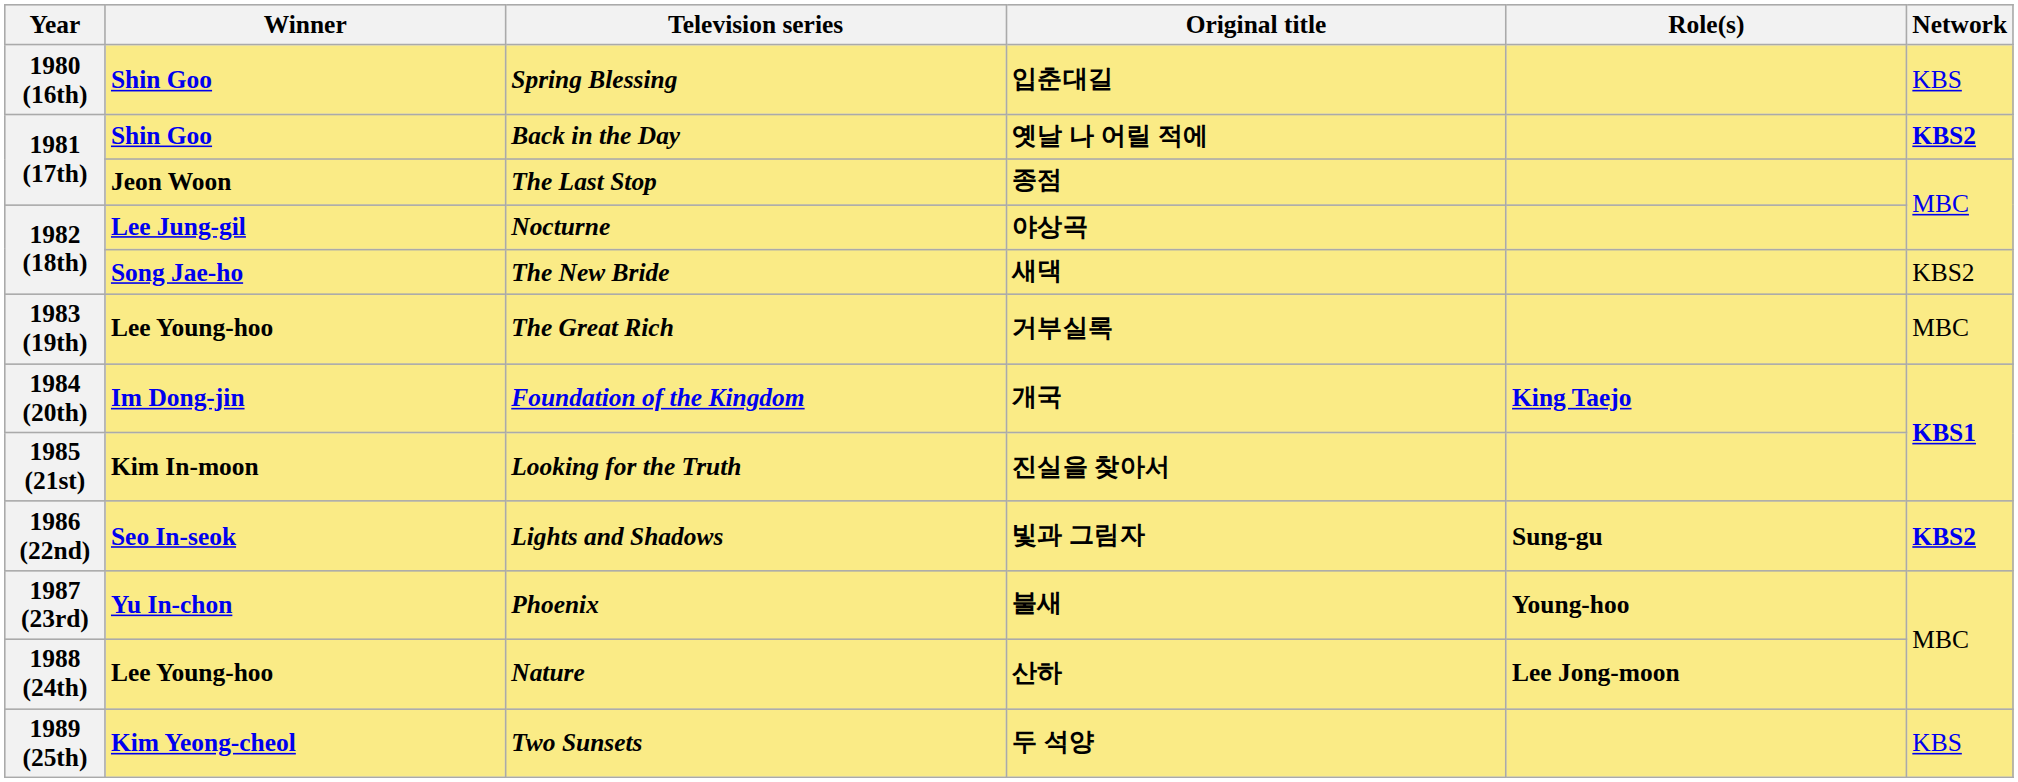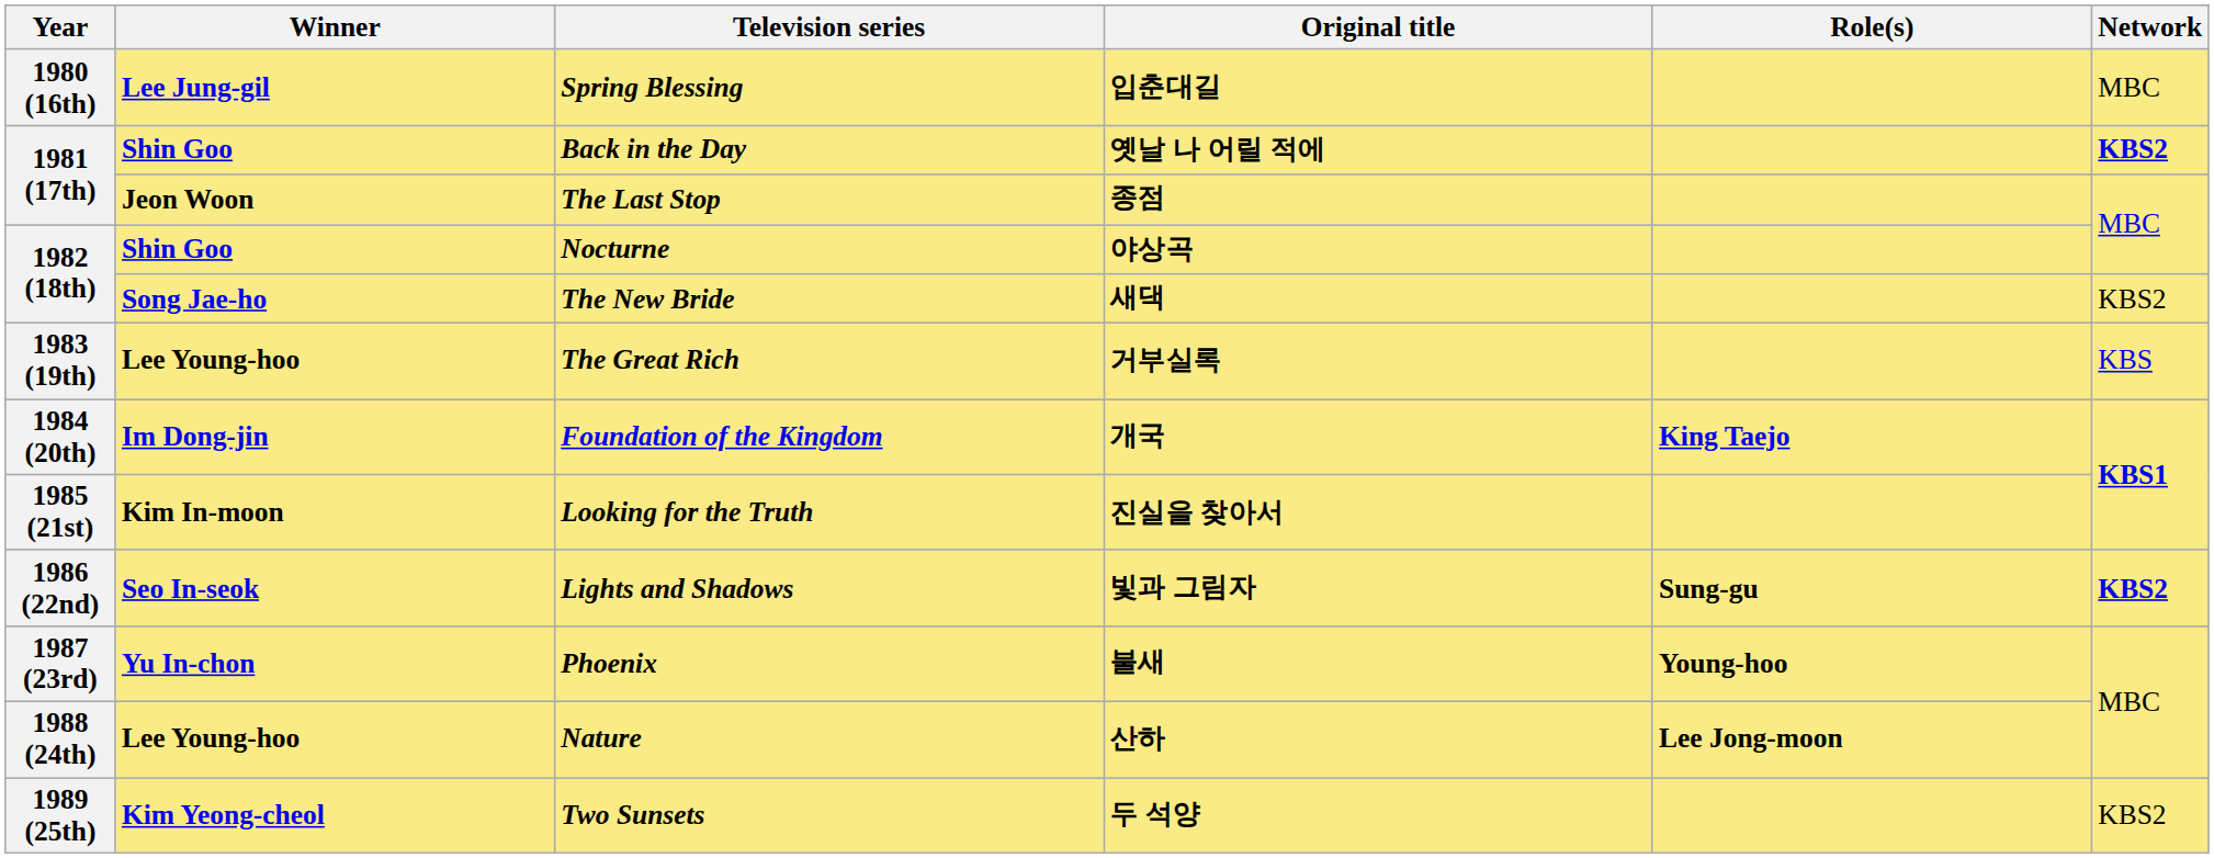 <table class="wikitable" style="width:100%;" cellpadding="6">
 <tr>
 <th style="width:5%;">Year</th>
 <th style="width:20%;">Winner</th>
 <th style="width:25%;">Television series</th>
 <th style="width:25%;">Original title</th>
 <th style="width:20%;">Role(s)</th>
 <th style="width:5%;">Network</th>
 </tr>
 <tr>
 <th>1980<br>(16th)</th>
-<td style="background:#FAEB86;"><strong><a href='#'>Shin Goo</a> </strong></td>
+<td style="background:#FAEB86;"><strong><a href='#'>Lee Jung-gil</a> </strong></td>
 <td style="background:#FAEB86;"><strong><em>Spring Blessing</em></strong></td>
 <td style="background:#FAEB86;"><strong>입춘대길</strong></td>
 <td style="background:#FAEB86;"></td>
-<td style="background:#FAEB86;"><a href='#'>KBS</a></td>
+<td style="background:#FAEB86;">MBC</td>
 </tr>
 <tr>
 <th rowspan="2">1981<br>(17th)</th>
 <td style="background:#FAEB86;"><strong><a href='#'>Shin Goo</a> </strong></td>
 <td style="background:#FAEB86;"><strong><em>Back in the Day</em></strong></td>
 <td style="background:#FAEB86;"><strong>옛날 나 어릴 적에</strong></td>
 <td style="background:#FAEB86;"></td>
 <td style="background:#FAEB86;"><strong><a href='#'>KBS2</a></strong></td>
 </tr>
 <tr>
 <td style="background:#FAEB86;"><strong>Jeon Woon </strong></td>
 <td style="background:#FAEB86;"><strong><em>The Last Stop</em></strong></td>
 <td style="background:#FAEB86;"><strong>종점</strong></td>
 <td style="background:#FAEB86;"></td>
 <td rowspan="2" style="background:#FAEB86;"><a href='#'>MBC</a></td>
 </tr>
 <tr>
 <th rowspan="2">1982<br>(18th)</th>
-<td style="background:#FAEB86;"><strong><a href='#'>Lee Jung-gil</a> </strong></td>
+<td style="background:#FAEB86;"><strong><a href='#'>Shin Goo</a> </strong></td>
 <td style="background:#FAEB86;"><strong><em>Nocturne</em></strong></td>
 <td style="background:#FAEB86;"><strong>야상곡</strong></td>
 <td style="background:#FAEB86;"></td>
 </tr>
 <tr>
 <td style="background:#FAEB86;"><strong><a href='#'>Song Jae-ho</a> </strong></td>
 <td style="background:#FAEB86;"><strong><em>The New Bride</em></strong></td>
 <td style="background:#FAEB86;"><strong>새댁</strong></td>
 <td style="background:#FAEB86;"></td>
 <td style="background:#FAEB86;">KBS2</td>
 </tr>
 <tr>
 <th>1983<br>(19th)</th>
 <td style="background:#FAEB86;"><strong>Lee Young-hoo </strong></td>
 <td style="background:#FAEB86;"><strong><em>The Great Rich</em></strong></td>
 <td style="background:#FAEB86;"><strong>거부실록</strong></td>
 <td style="background:#FAEB86;"></td>
-<td style="background:#FAEB86;">MBC</td>
+<td style="background:#FAEB86;"><a href='#'>KBS</a></td>
 </tr>
 <tr>
 <th>1984<br>(20th)</th>
 <td style="background:#FAEB86;"><strong><a href='#'>Im Dong-jin</a> </strong></td>
 <td style="background:#FAEB86;"><strong><em><a href='#'>Foundation of the Kingdom</a></em></strong></td>
 <td style="background:#FAEB86;"><strong>개국</strong></td>
 <td style="background:#FAEB86;"><strong><a href='#'>King Taejo</a></strong></td>
 <td rowspan="2" style="background:#FAEB86;"><strong><a href='#'>KBS1</a></strong></td>
 </tr>
 <tr>
 <th>1985<br>(21st)</th>
 <td style="background:#FAEB86;"><strong>Kim In-moon </strong></td>
 <td style="background:#FAEB86;"><strong><em>Looking for the Truth</em></strong></td>
 <td style="background:#FAEB86;"><strong>진실을 찾아서</strong></td>
 <td style="background:#FAEB86;"></td>
 </tr>
 <tr>
 <th>1986<br>(22nd)</th>
 <td style="background:#FAEB86;"><strong><a href='#'>Seo In-seok</a> </strong></td>
 <td style="background:#FAEB86;"><strong><em>Lights and Shadows</em></strong></td>
 <td style="background:#FAEB86;"><strong>빛과 그림자</strong></td>
 <td style="background:#FAEB86;"><strong>Sung-gu</strong></td>
 <td style="background:#FAEB86;"><strong><a href='#'>KBS2</a></strong></td>
 </tr>
 <tr>
 <th>1987<br>(23rd)</th>
 <td style="background:#FAEB86;"><strong><a href='#'>Yu In-chon</a> </strong></td>
 <td style="background:#FAEB86;"><strong><em>Phoenix</em></strong></td>
 <td style="background:#FAEB86;"><strong>불새</strong></td>
 <td style="background:#FAEB86;"><strong>Young-hoo</strong></td>
 <td rowspan="2" style="background:#FAEB86;">MBC</td>
 </tr>
 <tr>
 <th>1988<br>(24th)</th>
 <td style="background:#FAEB86;"><strong>Lee Young-hoo </strong></td>
 <td style="background:#FAEB86;"><strong><em>Nature</em></strong></td>
 <td style="background:#FAEB86;"><strong>산하</strong></td>
 <td style="background:#FAEB86;"><strong>Lee Jong-moon</strong></td>
 </tr>
 <tr>
 <th>1989<br>(25th)</th>
 <td style="background:#FAEB86;"><strong><a href='#'>Kim Yeong-cheol</a> </strong></td>
 <td style="background:#FAEB86;"><strong><em>Two Sunsets</em></strong></td>
 <td style="background:#FAEB86;"><strong>두 석양</strong></td>
 <td style="background:#FAEB86;"></td>
-<td style="background:#FAEB86;"><a href='#'>KBS</a></td>
+<td style="background:#FAEB86;">KBS2</td>
 </tr>
 <tr>
 </tr>
 </table>
